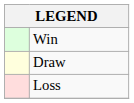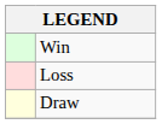 <table class="wikitable">
 <tr>
 <th colspan="2">LEGEND</th>
 </tr>
 <tr>
 <td style="background:#ddffdd;" width=20> </td>
 <td width=100>Win</td>
 </tr>
 <tr>
+<td style="background:#ffdddd;" width=20> </td>
+<td width=100>Loss</td>
+</tr>
+<tr>
 <td style="background:#ffffdd"  width=20> </td>
 <td width=100>Draw</td>
 </tr>
 <tr>
-<td style="background:#ffdddd;" width=20> </td>
-<td width=100>Loss</td>
-</tr>
-<tr>
 </tr>
 </table>
